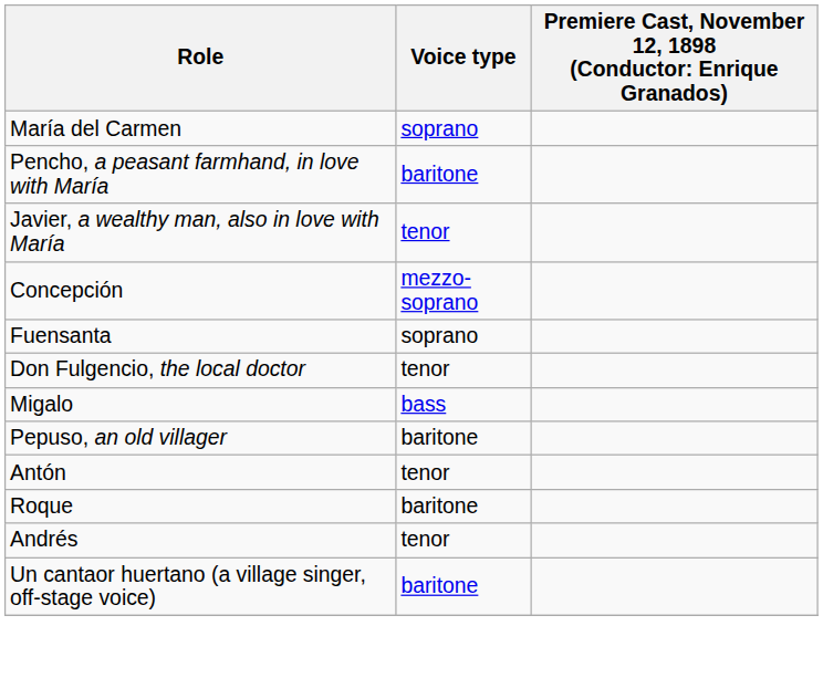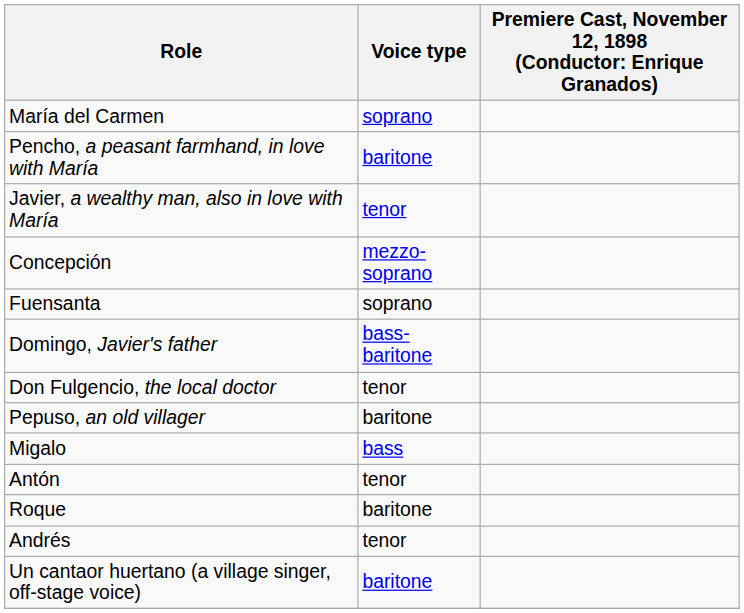 <table class="wikitable">
 <tr>
 <th>Role</th>
 <th>Voice type</th>
 <th>Premiere Cast, November 12, 1898<br>(Conductor: Enrique Granados)</th>
 </tr>
 <tr>
 <td>María del Carmen</td>
 <td><a href='#'>soprano</a></td>
 <td></td>
 </tr>
 <tr>
 <td>Pencho, <em>a peasant farmhand, in love with María</em></td>
 <td><a href='#'>baritone</a></td>
 <td></td>
 </tr>
 <tr>
 <td>Javier, <em>a wealthy man, also in love with María</em></td>
 <td><a href='#'>tenor</a></td>
 <td></td>
 </tr>
 <tr>
 <td>Concepción</td>
 <td><a href='#'>mezzo-soprano</a></td>
 <td></td>
 </tr>
 <tr>
 <td>Fuensanta</td>
 <td>soprano</td>
 <td></td>
 </tr>
 <tr>
+<td>Domingo, <em>Javier's father</em></td>
+<td><a href='#'>bass-baritone</a></td>
+<td></td>
+</tr>
+<tr>
 <td>Don Fulgencio, <em>the local doctor</em></td>
 <td>tenor</td>
 <td></td>
 </tr>
 <tr>
-<td>Migalo</td>
-<td><a href='#'>bass</a></td>
+<td>Pepuso, <em>an old villager</em></td>
+<td>baritone</td>
 <td></td>
 </tr>
 <tr>
-<td>Pepuso, <em>an old villager</em></td>
-<td>baritone</td>
+<td>Migalo</td>
+<td><a href='#'>bass</a></td>
 <td></td>
 </tr>
 <tr>
 <td>Antón</td>
 <td>tenor</td>
 <td></td>
 </tr>
 <tr>
 <td>Roque</td>
 <td>baritone</td>
 <td></td>
 </tr>
 <tr>
 <td>Andrés</td>
 <td>tenor</td>
 <td></td>
 </tr>
 <tr>
 <td>Un cantaor huertano (a village singer, off-stage voice)</td>
 <td><a href='#'>baritone</a></td>
 <td></td>
 </tr>
 <tr>
 </tr>
 </table>
